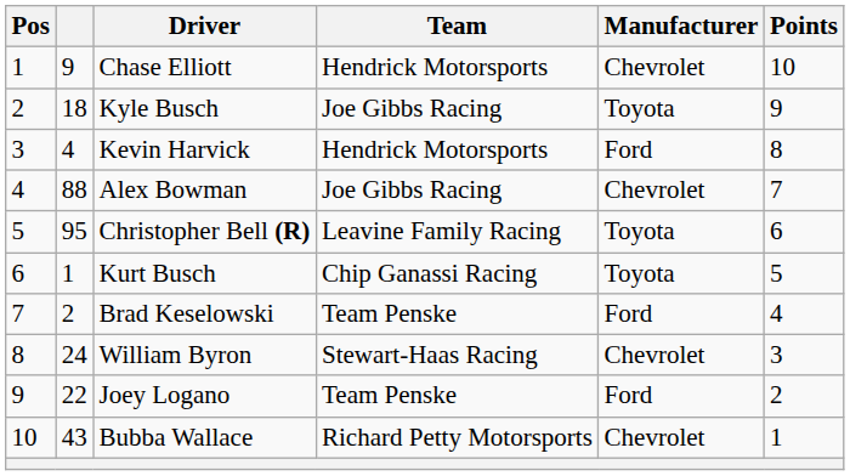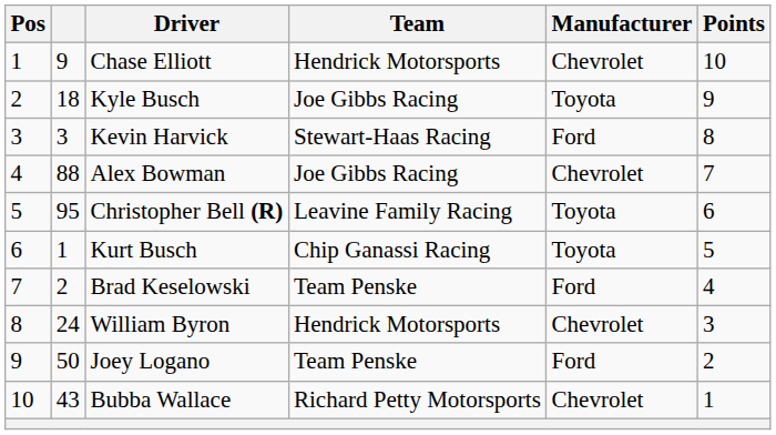 <table class="wikitable" style="font-size:98%">
 <tr>
 <th>Pos</th>
 <th></th>
 <th>Driver</th>
 <th>Team</th>
 <th>Manufacturer</th>
 <th>Points</th>
 </tr>
 <tr>
 <td>1</td>
 <td>9</td>
 <td>Chase Elliott</td>
 <td>Hendrick Motorsports</td>
 <td>Chevrolet</td>
 <td>10</td>
 </tr>
 <tr>
 <td>2</td>
 <td>18</td>
 <td>Kyle Busch</td>
 <td>Joe Gibbs Racing</td>
 <td>Toyota</td>
 <td>9</td>
 </tr>
 <tr>
 <td>3</td>
-<td>4</td>
+<td>3</td>
 <td>Kevin Harvick</td>
-<td>Hendrick Motorsports</td>
+<td>Stewart-Haas Racing</td>
 <td>Ford</td>
 <td>8</td>
 </tr>
 <tr>
 <td>4</td>
 <td>88</td>
 <td>Alex Bowman</td>
 <td>Joe Gibbs Racing</td>
 <td>Chevrolet</td>
 <td>7</td>
 </tr>
 <tr>
 <td>5</td>
 <td>95</td>
 <td>Christopher Bell <strong>(R)</strong></td>
 <td>Leavine Family Racing</td>
 <td>Toyota</td>
 <td>6</td>
 </tr>
 <tr>
 <td>6</td>
 <td>1</td>
 <td>Kurt Busch</td>
 <td>Chip Ganassi Racing</td>
 <td>Toyota</td>
 <td>5</td>
 </tr>
 <tr>
 <td>7</td>
 <td>2</td>
 <td>Brad Keselowski</td>
 <td>Team Penske</td>
 <td>Ford</td>
 <td>4</td>
 </tr>
 <tr>
 <td>8</td>
 <td>24</td>
 <td>William Byron</td>
-<td>Stewart-Haas Racing</td>
+<td>Hendrick Motorsports</td>
 <td>Chevrolet</td>
 <td>3</td>
 </tr>
 <tr>
 <td>9</td>
-<td>22</td>
+<td>50</td>
 <td>Joey Logano</td>
 <td>Team Penske</td>
 <td>Ford</td>
 <td>2</td>
 </tr>
 <tr>
 <td>10</td>
 <td>43</td>
 <td>Bubba Wallace</td>
 <td>Richard Petty Motorsports</td>
 <td>Chevrolet</td>
 <td>1</td>
 </tr>
 <tr>
 <th colspan="6"></th>
 </tr>
 </table>
